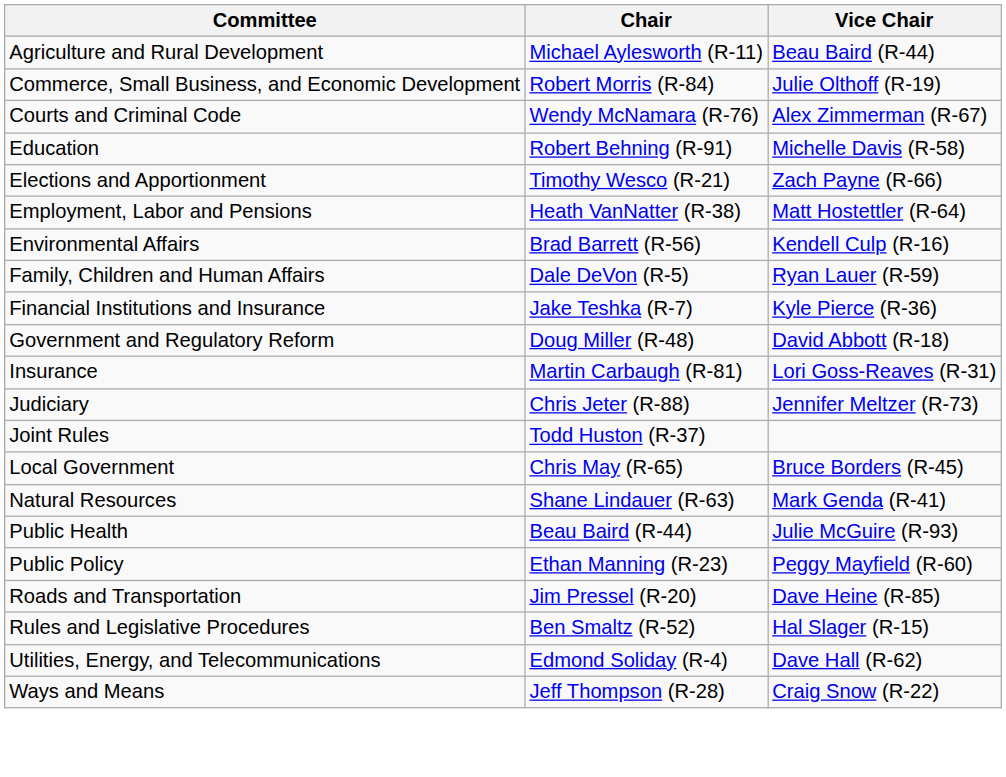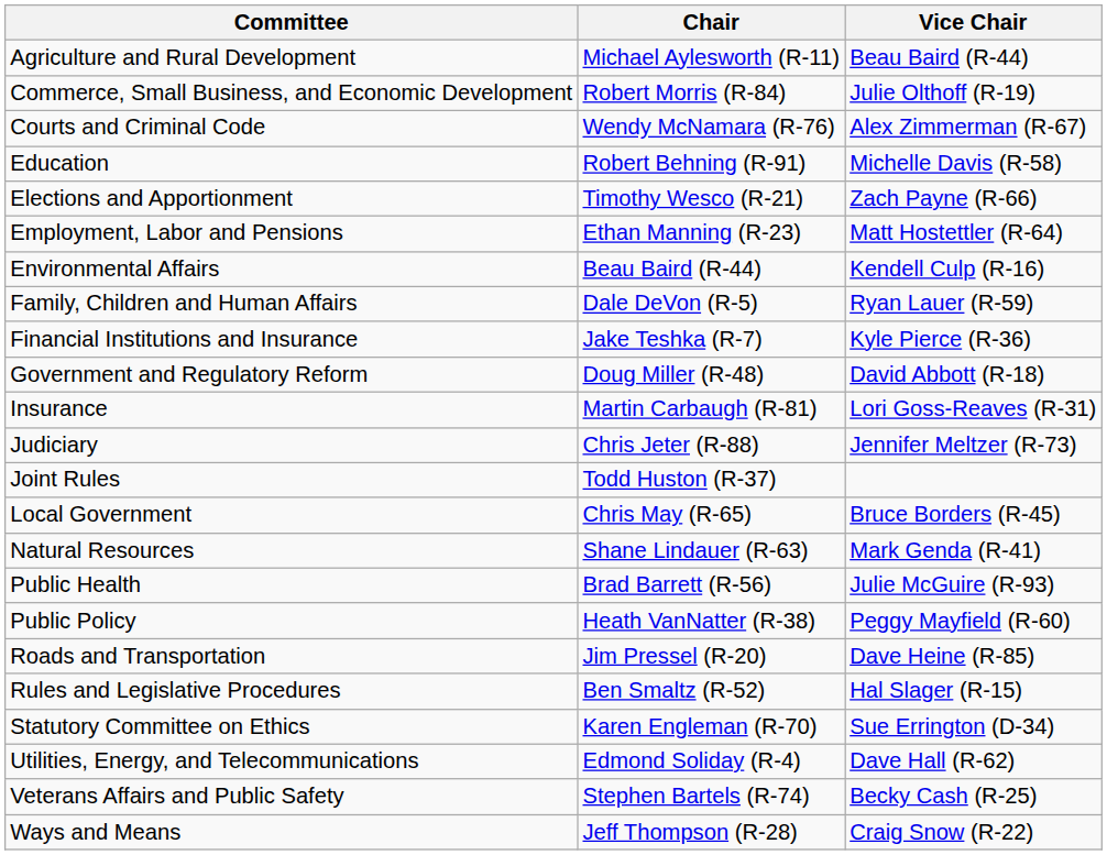 <table class="wikitable sortable">
 <tr>
 <th>Committee</th>
 <th>Chair</th>
 <th>Vice Chair</th>
 </tr>
 <tr>
 <td>Agriculture and Rural Development</td>
 <td><a href='#'>Michael Aylesworth</a> (R-11)</td>
 <td><a href='#'>Beau Baird</a> (R-44)</td>
 </tr>
 <tr>
 <td>Commerce, Small Business, and Economic Development</td>
 <td><a href='#'>Robert Morris</a> (R-84)</td>
 <td><a href='#'>Julie Olthoff</a> (R-19)</td>
 </tr>
 <tr>
 <td>Courts and Criminal Code</td>
 <td><a href='#'>Wendy McNamara</a> (R-76)</td>
 <td><a href='#'>Alex Zimmerman</a> (R-67)</td>
 </tr>
 <tr>
 <td>Education</td>
 <td><a href='#'>Robert Behning</a> (R-91)</td>
 <td><a href='#'>Michelle Davis</a> (R-58)</td>
 </tr>
 <tr>
 <td>Elections and Apportionment</td>
 <td><a href='#'>Timothy Wesco</a> (R-21)</td>
 <td><a href='#'>Zach Payne</a> (R-66)</td>
 </tr>
 <tr>
 <td>Employment, Labor and Pensions</td>
-<td><a href='#'>Heath VanNatter</a> (R-38)</td>
+<td><a href='#'>Ethan Manning</a> (R-23)</td>
 <td><a href='#'>Matt Hostettler</a> (R-64)</td>
 </tr>
 <tr>
 <td>Environmental Affairs</td>
-<td><a href='#'>Brad Barrett</a> (R-56)</td>
+<td><a href='#'>Beau Baird</a> (R-44)</td>
 <td><a href='#'>Kendell Culp</a> (R-16)</td>
 </tr>
 <tr>
 <td>Family, Children and Human Affairs</td>
 <td><a href='#'>Dale DeVon</a> (R-5)</td>
 <td><a href='#'>Ryan Lauer</a> (R-59)</td>
 </tr>
 <tr>
 <td>Financial Institutions and Insurance</td>
 <td><a href='#'>Jake Teshka</a> (R-7)</td>
 <td><a href='#'>Kyle Pierce</a> (R-36)</td>
 </tr>
 <tr>
 <td>Government and Regulatory Reform</td>
 <td><a href='#'>Doug Miller</a> (R-48)</td>
 <td><a href='#'>David Abbott</a> (R-18)</td>
 </tr>
 <tr>
 <td>Insurance</td>
 <td><a href='#'>Martin Carbaugh</a> (R-81)</td>
 <td><a href='#'>Lori Goss-Reaves</a> (R-31)</td>
 </tr>
 <tr>
 <td>Judiciary</td>
 <td><a href='#'>Chris Jeter</a> (R-88)</td>
 <td><a href='#'>Jennifer Meltzer</a> (R-73)</td>
 </tr>
 <tr>
 <td>Joint Rules</td>
 <td><a href='#'>Todd Huston</a> (R-37)</td>
 <td></td>
 </tr>
 <tr>
 <td>Local Government</td>
 <td><a href='#'>Chris May</a> (R-65)</td>
 <td><a href='#'>Bruce Borders</a> (R-45)</td>
 </tr>
 <tr>
 <td>Natural Resources</td>
 <td><a href='#'>Shane Lindauer</a> (R-63)</td>
 <td><a href='#'>Mark Genda</a> (R-41)</td>
 </tr>
 <tr>
 <td>Public Health</td>
-<td><a href='#'>Beau Baird</a> (R-44)</td>
+<td><a href='#'>Brad Barrett</a> (R-56)</td>
 <td><a href='#'>Julie McGuire</a> (R-93)</td>
 </tr>
 <tr>
 <td>Public Policy</td>
-<td><a href='#'>Ethan Manning</a> (R-23)</td>
+<td><a href='#'>Heath VanNatter</a> (R-38)</td>
 <td><a href='#'>Peggy Mayfield</a> (R-60)</td>
 </tr>
 <tr>
 <td>Roads and Transportation</td>
 <td><a href='#'>Jim Pressel</a> (R-20)</td>
 <td><a href='#'>Dave Heine</a> (R-85)</td>
 </tr>
 <tr>
 <td>Rules and Legislative Procedures</td>
 <td><a href='#'>Ben Smaltz</a> (R-52)</td>
 <td><a href='#'>Hal Slager</a> (R-15)</td>
 </tr>
 <tr>
+<td>Statutory Committee on Ethics</td>
+<td><a href='#'>Karen Engleman</a> (R-70)</td>
+<td><a href='#'>Sue Errington</a> (D-34)</td>
+</tr>
+<tr>
 <td>Utilities, Energy, and Telecommunications</td>
 <td><a href='#'>Edmond Soliday</a> (R-4)</td>
 <td><a href='#'>Dave Hall</a> (R-62)</td>
+</tr>
+<tr>
+<td>Veterans Affairs and Public Safety</td>
+<td><a href='#'>Stephen Bartels</a> (R-74)</td>
+<td><a href='#'>Becky Cash</a> (R-25)</td>
 </tr>
 <tr>
 <td>Ways and Means</td>
 <td><a href='#'>Jeff Thompson</a> (R-28)</td>
 <td><a href='#'>Craig Snow</a> (R-22)</td>
 </tr>
 </table>
